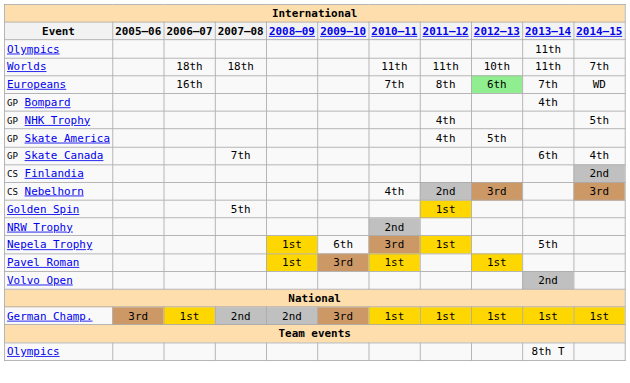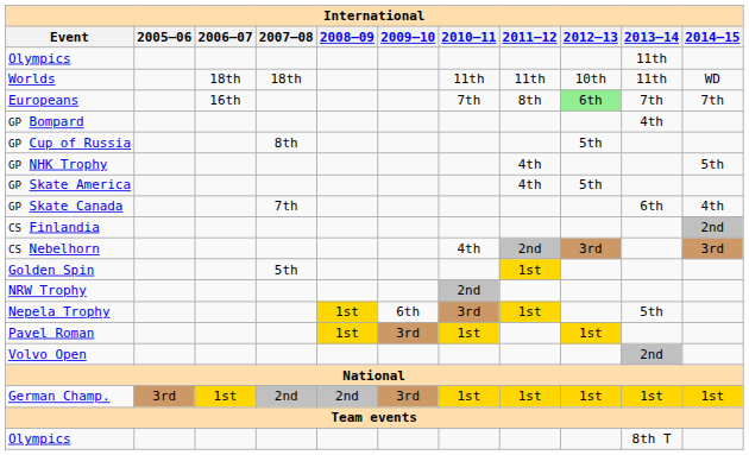 <table class="wikitable" style="text-align:center">
 <tr>
 <th style="background-color: #ffdead; " colspan=11 align=center><strong>International</strong></th>
 </tr>
 <tr>
 <th>Event</th>
 <th>2005–06</th>
 <th>2006–07</th>
 <th>2007–08</th>
 <th><a href='#'>2008–09</a></th>
 <th><a href='#'>2009–10</a></th>
 <th><a href='#'>2010–11</a></th>
 <th><a href='#'>2011–12</a></th>
 <th><a href='#'>2012–13</a></th>
 <th><a href='#'>2013–14</a></th>
 <th><a href='#'>2014–15</a></th>
 </tr>
 <tr>
 <td align=left><a href='#'>Olympics</a></td>
 <td></td>
 <td></td>
 <td></td>
 <td></td>
 <td></td>
 <td></td>
 <td></td>
 <td></td>
 <td>11th</td>
 <td></td>
 </tr>
 <tr>
 <td align=left><a href='#'>Worlds</a></td>
 <td></td>
 <td>18th</td>
 <td>18th</td>
 <td></td>
 <td></td>
 <td>11th</td>
 <td>11th</td>
 <td>10th</td>
 <td>11th</td>
-<td>7th</td>
+<td>WD</td>
 </tr>
 <tr>
 <td align=left><a href='#'>Europeans</a></td>
 <td></td>
 <td>16th</td>
 <td></td>
 <td></td>
 <td></td>
 <td>7th</td>
 <td>8th</td>
 <td style="background: lightgreen;">6th</td>
 <td>7th</td>
-<td>WD</td>
+<td>7th</td>
 </tr>
 <tr>
 <td align=left><small>GP</small> <a href='#'>Bompard</a></td>
 <td></td>
 <td></td>
 <td></td>
 <td></td>
 <td></td>
 <td></td>
 <td></td>
 <td></td>
 <td>4th</td>
+<td></td>
+</tr>
+<tr>
+<td align=left><small>GP</small> <a href='#'>Cup of Russia</a></td>
+<td></td>
+<td></td>
+<td>8th</td>
+<td></td>
+<td></td>
+<td></td>
+<td></td>
+<td>5th</td>
+<td></td>
 <td></td>
 </tr>
 <tr>
 <td align=left><small>GP</small> <a href='#'>NHK Trophy</a></td>
 <td></td>
 <td></td>
 <td></td>
 <td></td>
 <td></td>
 <td></td>
 <td>4th</td>
 <td></td>
 <td></td>
 <td>5th</td>
 </tr>
 <tr>
 <td align=left><small>GP</small> <a href='#'>Skate America</a></td>
 <td></td>
 <td></td>
 <td></td>
 <td></td>
 <td></td>
 <td></td>
 <td>4th</td>
 <td>5th</td>
 <td></td>
 <td></td>
 </tr>
 <tr>
 <td align=left><small>GP</small> <a href='#'>Skate Canada</a></td>
 <td></td>
 <td></td>
 <td>7th</td>
 <td></td>
 <td></td>
 <td></td>
 <td></td>
 <td></td>
 <td>6th</td>
 <td>4th</td>
 </tr>
 <tr>
 <td align=left><small>CS</small> <a href='#'>Finlandia</a></td>
 <td></td>
 <td></td>
 <td></td>
 <td></td>
 <td></td>
 <td></td>
 <td></td>
 <td></td>
 <td></td>
 <td bgcolor=silver>2nd</td>
 </tr>
 <tr>
 <td align=left><small>CS</small> <a href='#'>Nebelhorn</a></td>
 <td></td>
 <td></td>
 <td></td>
 <td></td>
 <td></td>
 <td>4th</td>
 <td bgcolor=silver>2nd</td>
 <td bgcolor=cc9966>3rd</td>
 <td></td>
 <td bgcolor=cc9966>3rd</td>
 </tr>
 <tr>
 <td align=left><a href='#'>Golden Spin</a></td>
 <td></td>
 <td></td>
 <td>5th</td>
 <td></td>
 <td></td>
 <td></td>
 <td bgcolor=gold>1st</td>
 <td></td>
 <td></td>
 <td></td>
 </tr>
 <tr>
 <td align=left><a href='#'>NRW Trophy</a></td>
 <td></td>
 <td></td>
 <td></td>
 <td></td>
 <td></td>
 <td bgcolor=silver>2nd</td>
 <td></td>
 <td></td>
 <td></td>
 <td></td>
 </tr>
 <tr>
 <td align=left><a href='#'>Nepela Trophy</a></td>
 <td></td>
 <td></td>
 <td></td>
 <td bgcolor=gold>1st</td>
 <td>6th</td>
 <td bgcolor=cc9966>3rd</td>
 <td bgcolor=gold>1st</td>
 <td></td>
 <td>5th</td>
 <td></td>
 </tr>
 <tr>
 <td align=left><a href='#'>Pavel Roman</a></td>
 <td></td>
 <td></td>
 <td></td>
 <td bgcolor=gold>1st</td>
 <td bgcolor=cc9966>3rd</td>
 <td bgcolor=gold>1st</td>
 <td></td>
 <td bgcolor=gold>1st</td>
 <td></td>
 <td></td>
 </tr>
 <tr>
 <td align=left><a href='#'>Volvo Open</a></td>
 <td></td>
 <td></td>
 <td></td>
 <td></td>
 <td></td>
 <td></td>
 <td></td>
 <td></td>
 <td bgcolor=silver>2nd</td>
 <td></td>
 </tr>
 <tr>
 <th style="background-color: #ffdead; " colspan=11 align=center><strong>National</strong></th>
 </tr>
 <tr>
 <td align=left><a href='#'>German Champ.</a></td>
 <td bgcolor=cc9966>3rd</td>
 <td bgcolor=gold>1st</td>
 <td bgcolor=silver>2nd</td>
 <td bgcolor=silver>2nd</td>
 <td bgcolor=cc9966>3rd</td>
 <td bgcolor=gold>1st</td>
 <td bgcolor=gold>1st</td>
 <td bgcolor=gold>1st</td>
 <td bgcolor=gold>1st</td>
 <td bgcolor=gold>1st</td>
 </tr>
 <tr>
 <th style="background-color: #ffdead; " colspan=11 align=center><strong>Team events</strong></th>
 </tr>
 <tr>
 <td align=left><a href='#'>Olympics</a></td>
 <td></td>
 <td></td>
 <td></td>
 <td></td>
 <td></td>
 <td></td>
 <td></td>
 <td></td>
 <td>8th T</td>
 <td></td>
 </tr>
 </table>
